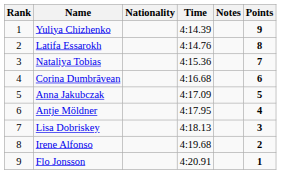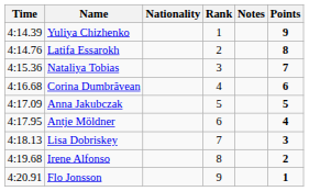 <table class="wikitable sortable" style="text-align:center">
 <tr>
-<th>Rank</th>
+<th>Time</th>
 <th>Name</th>
 <th>Nationality</th>
-<th>Time</th>
+<th>Rank</th>
 <th>Notes</th>
 <th>Points</th>
 </tr>
 <tr>
-<td>1</td>
+<td>4:14.39</td>
 <td align=left><a href='#'>Yuliya Chizhenko</a></td>
 <td align=left></td>
-<td>4:14.39</td>
+<td>1</td>
 <td></td>
 <td><strong>9</strong></td>
 </tr>
 <tr>
-<td>2</td>
+<td>4:14.76</td>
 <td align=left><a href='#'>Latifa Essarokh</a></td>
 <td align=left></td>
-<td>4:14.76</td>
+<td>2</td>
 <td></td>
 <td><strong>8</strong></td>
 </tr>
 <tr>
-<td>3</td>
+<td>4:15.36</td>
 <td align=left><a href='#'>Nataliya Tobias</a></td>
 <td align=left></td>
-<td>4:15.36</td>
+<td>3</td>
 <td></td>
 <td><strong>7</strong></td>
 </tr>
 <tr>
-<td>4</td>
+<td>4:16.68</td>
 <td align=left><a href='#'>Corina Dumbrăvean</a></td>
 <td align=left></td>
-<td>4:16.68</td>
+<td>4</td>
 <td></td>
 <td><strong>6</strong></td>
 </tr>
 <tr>
-<td>5</td>
+<td>4:17.09</td>
 <td align=left><a href='#'>Anna Jakubczak</a></td>
 <td align=left></td>
-<td>4:17.09</td>
+<td>5</td>
 <td></td>
 <td><strong>5</strong></td>
 </tr>
 <tr>
-<td>6</td>
+<td>4:17.95</td>
 <td align=left><a href='#'>Antje Möldner</a></td>
 <td align=left></td>
-<td>4:17.95</td>
+<td>6</td>
 <td></td>
 <td><strong>4</strong></td>
 </tr>
 <tr>
-<td>7</td>
+<td>4:18.13</td>
 <td align=left><a href='#'>Lisa Dobriskey</a></td>
 <td align=left></td>
-<td>4:18.13</td>
+<td>7</td>
 <td></td>
 <td><strong>3</strong></td>
 </tr>
 <tr>
-<td>8</td>
+<td>4:19.68</td>
 <td align=left><a href='#'>Irene Alfonso</a></td>
 <td align=left></td>
-<td>4:19.68</td>
+<td>8</td>
 <td></td>
 <td><strong>2</strong></td>
 </tr>
 <tr>
-<td>9</td>
+<td>4:20.91</td>
 <td align=left><a href='#'>Flo Jonsson</a></td>
 <td align=left></td>
-<td>4:20.91</td>
+<td>9</td>
 <td></td>
 <td><strong>1</strong></td>
 </tr>
 </table>
